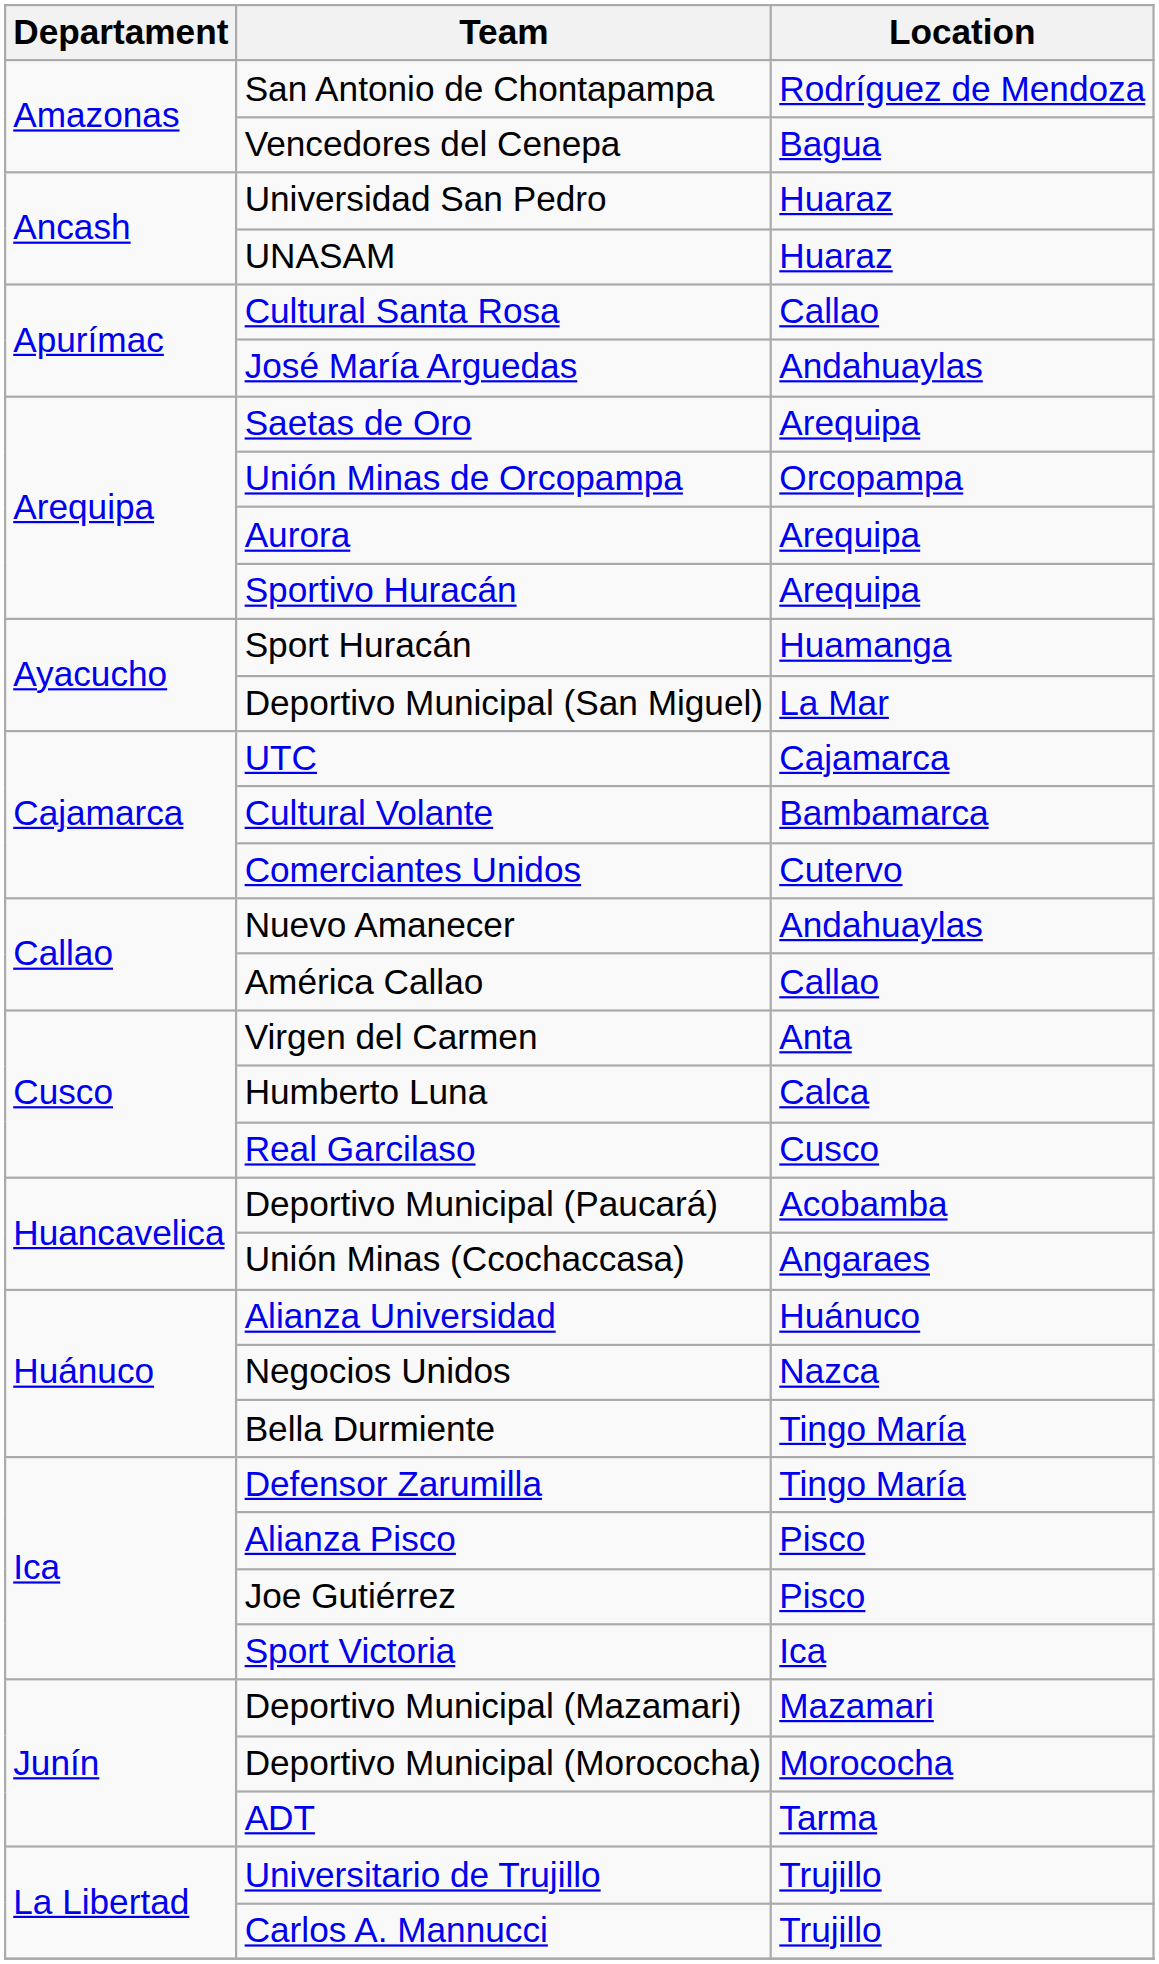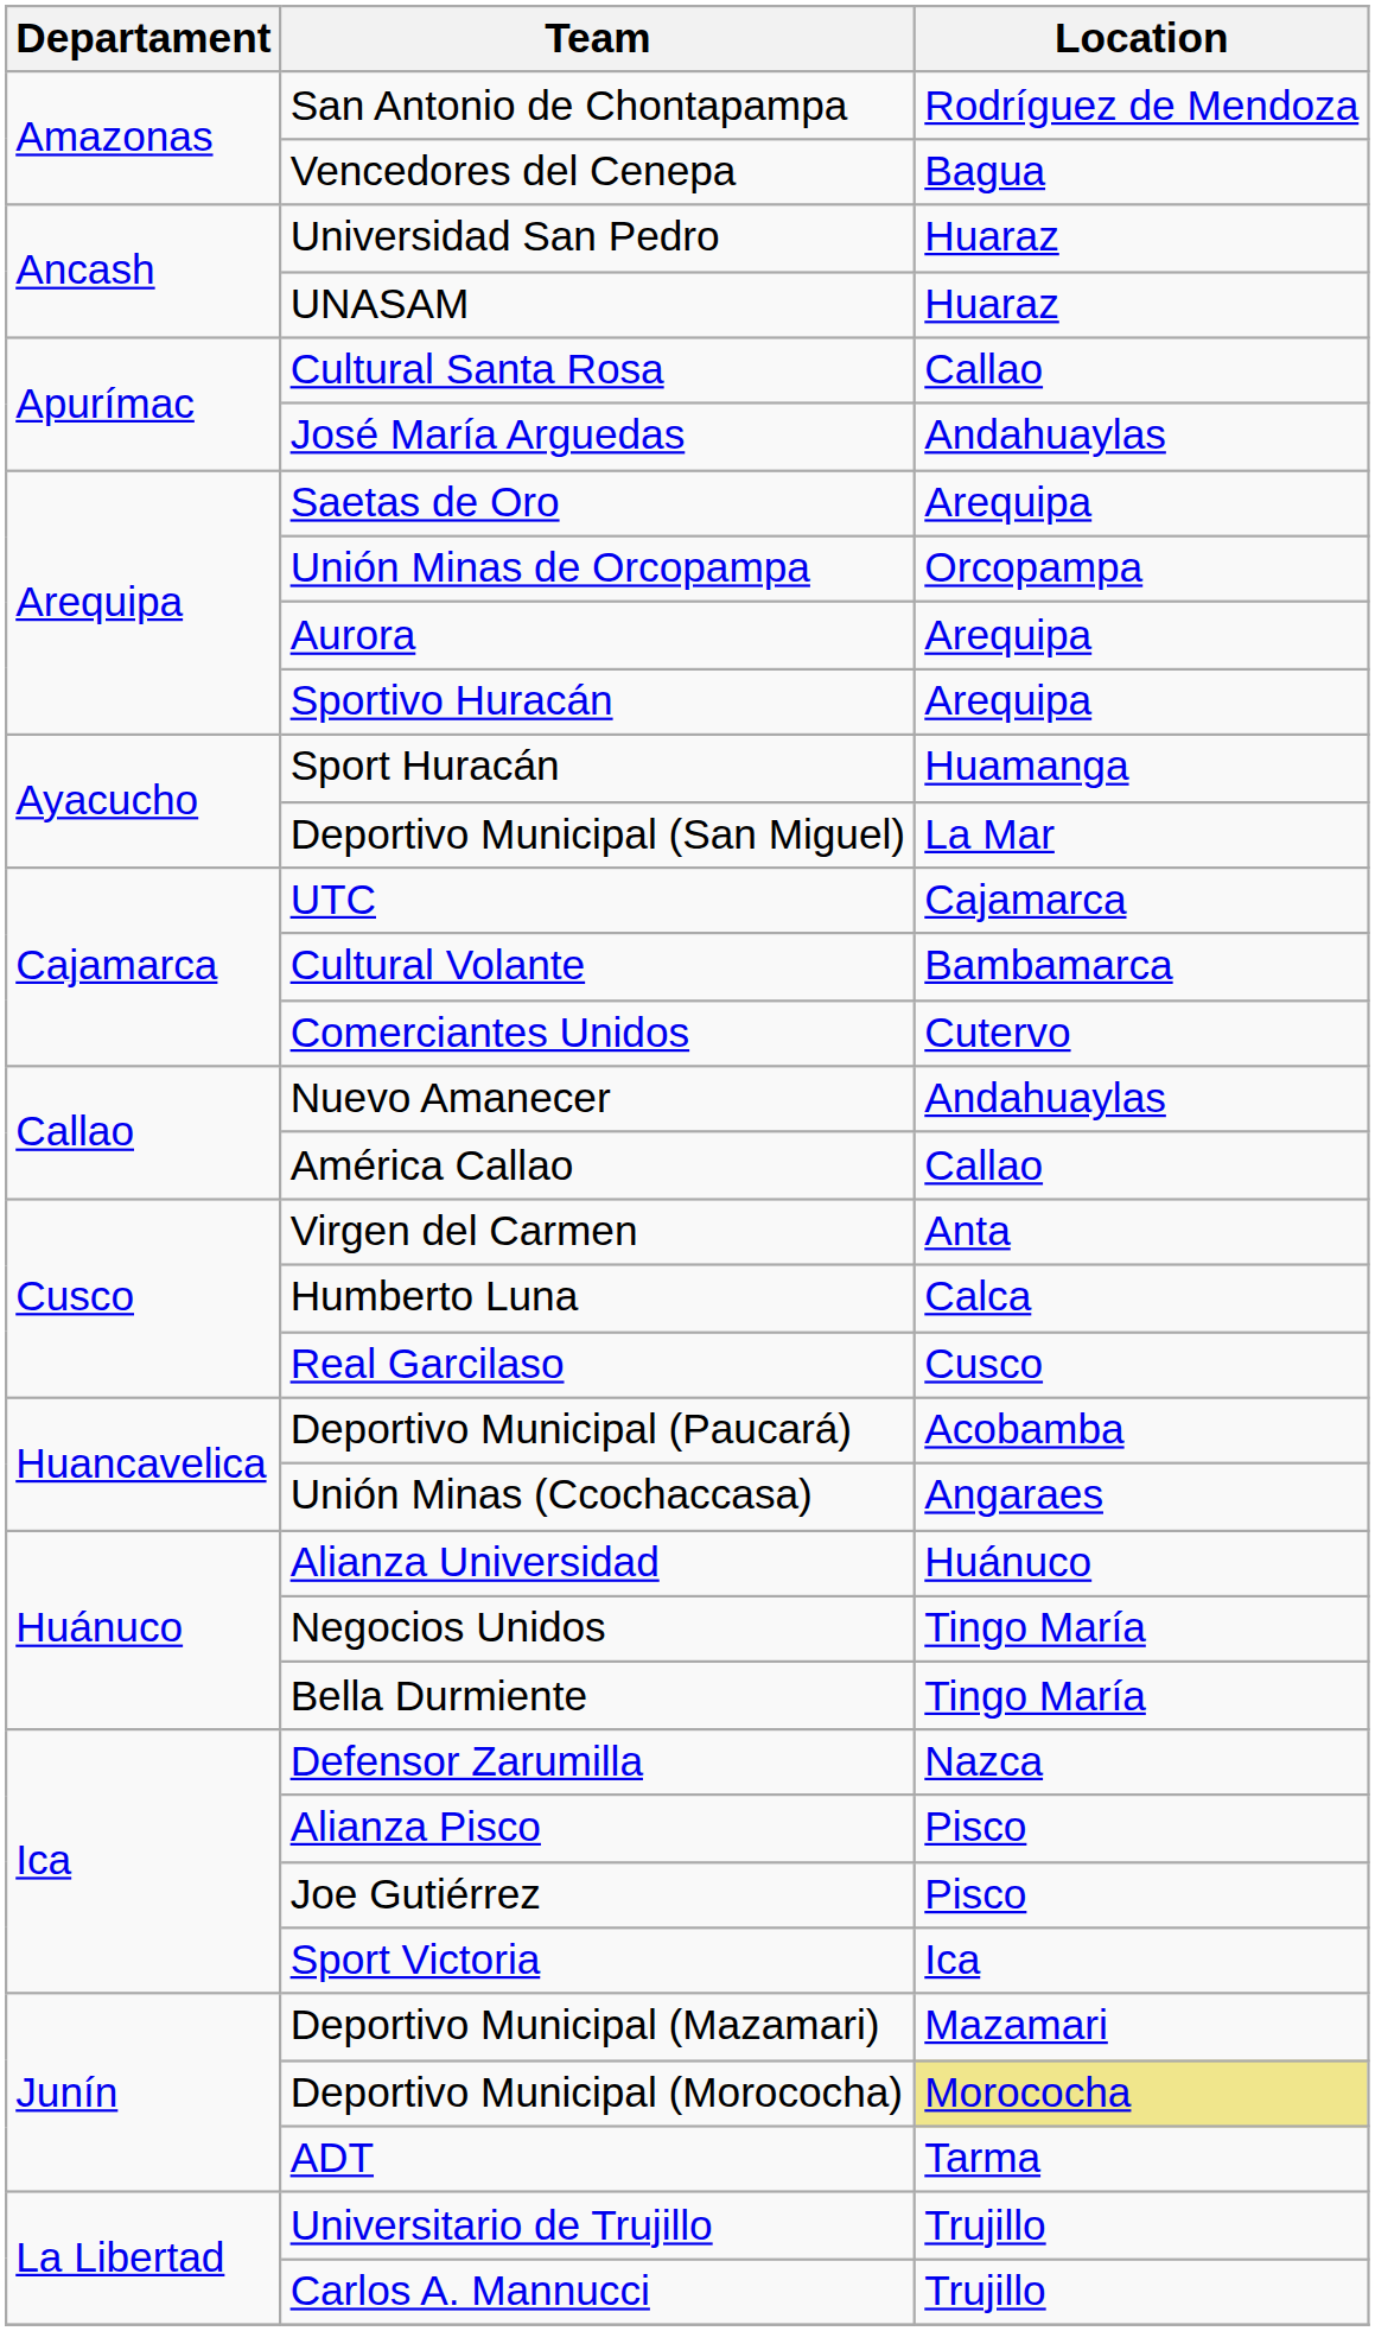 <table class="wikitable">
 <tr>
 <th>Departament</th>
 <th>Team</th>
 <th>Location</th>
 </tr>
 <tr>
 <td rowspan="2"><a href='#'>Amazonas</a></td>
 <td>San Antonio de Chontapampa</td>
 <td><a href='#'>Rodríguez de Mendoza</a></td>
 </tr>
 <tr>
 <td>Vencedores del Cenepa</td>
 <td><a href='#'>Bagua</a></td>
 </tr>
 <tr>
 <td rowspan="2"><a href='#'>Ancash</a></td>
 <td>Universidad San Pedro</td>
 <td><a href='#'>Huaraz</a></td>
 </tr>
 <tr>
 <td>UNASAM</td>
 <td><a href='#'>Huaraz</a></td>
 </tr>
 <tr>
 <td rowspan="2"><a href='#'>Apurímac</a></td>
 <td><a href='#'>Cultural Santa Rosa</a></td>
 <td><a href='#'>Callao</a></td>
 </tr>
 <tr>
 <td><a href='#'>José María Arguedas</a></td>
 <td><a href='#'>Andahuaylas</a></td>
 </tr>
 <tr>
 <td rowspan="4"><a href='#'>Arequipa</a></td>
 <td><a href='#'>Saetas de Oro</a></td>
 <td><a href='#'>Arequipa</a></td>
 </tr>
 <tr>
 <td><a href='#'>Unión Minas de Orcopampa</a></td>
 <td><a href='#'>Orcopampa</a></td>
 </tr>
 <tr>
 <td><a href='#'>Aurora</a></td>
 <td><a href='#'>Arequipa</a></td>
 </tr>
 <tr>
 <td><a href='#'>Sportivo Huracán</a></td>
 <td><a href='#'>Arequipa</a></td>
 </tr>
 <tr>
 <td rowspan="2"><a href='#'>Ayacucho</a></td>
 <td>Sport Huracán</td>
 <td><a href='#'>Huamanga</a></td>
 </tr>
 <tr>
 <td>Deportivo Municipal (San Miguel)</td>
 <td><a href='#'>La Mar</a></td>
 </tr>
 <tr>
 <td rowspan="3"><a href='#'>Cajamarca</a></td>
 <td><a href='#'>UTC</a></td>
 <td><a href='#'>Cajamarca</a></td>
 </tr>
 <tr>
 <td><a href='#'>Cultural Volante</a></td>
 <td><a href='#'>Bambamarca</a></td>
 </tr>
 <tr>
 <td><a href='#'>Comerciantes Unidos</a></td>
 <td><a href='#'>Cutervo</a></td>
 </tr>
 <tr>
 <td rowspan="2"><a href='#'>Callao</a></td>
 <td>Nuevo Amanecer</td>
 <td><a href='#'>Andahuaylas</a></td>
 </tr>
 <tr>
 <td>América Callao</td>
 <td><a href='#'>Callao</a></td>
 </tr>
 <tr>
 <td rowspan="3"><a href='#'>Cusco</a></td>
 <td>Virgen del Carmen</td>
 <td><a href='#'>Anta</a></td>
 </tr>
 <tr>
 <td>Humberto Luna</td>
 <td><a href='#'>Calca</a></td>
 </tr>
 <tr>
 <td><a href='#'>Real Garcilaso</a></td>
 <td><a href='#'>Cusco</a></td>
 </tr>
 <tr>
 <td rowspan="2"><a href='#'>Huancavelica</a></td>
 <td>Deportivo Municipal (Paucará)</td>
 <td><a href='#'>Acobamba</a></td>
 </tr>
 <tr>
 <td>Unión Minas (Ccochaccasa)</td>
 <td><a href='#'>Angaraes</a></td>
 </tr>
 <tr>
 <td rowspan="3"><a href='#'>Huánuco</a></td>
 <td><a href='#'>Alianza Universidad</a></td>
 <td><a href='#'>Huánuco</a></td>
 </tr>
 <tr>
 <td>Negocios Unidos</td>
-<td><a href='#'>Nazca</a></td>
+<td><a href='#'>Tingo María</a></td>
 </tr>
 <tr>
 <td>Bella Durmiente</td>
 <td><a href='#'>Tingo María</a></td>
 </tr>
 <tr>
 <td rowspan="4"><a href='#'>Ica</a></td>
 <td><a href='#'>Defensor Zarumilla</a></td>
-<td><a href='#'>Tingo María</a></td>
+<td><a href='#'>Nazca</a></td>
 </tr>
 <tr>
 <td><a href='#'>Alianza Pisco</a></td>
 <td><a href='#'>Pisco</a></td>
 </tr>
 <tr>
 <td>Joe Gutiérrez</td>
 <td><a href='#'>Pisco</a></td>
 </tr>
 <tr>
 <td><a href='#'>Sport Victoria</a></td>
 <td><a href='#'>Ica</a></td>
 </tr>
 <tr>
 <td rowspan="3"><a href='#'>Junín</a></td>
 <td>Deportivo Municipal (Mazamari)</td>
 <td><a href='#'>Mazamari</a></td>
 </tr>
 <tr>
 <td>Deportivo Municipal (Morococha)</td>
-<td><a href='#'>Morococha</a></td>
+<td style="background: khaki;"><a href='#'>Morococha</a></td>
 </tr>
 <tr>
 <td><a href='#'>ADT</a></td>
 <td><a href='#'>Tarma</a></td>
 </tr>
 <tr>
 <td rowspan="2"><a href='#'>La Libertad</a></td>
 <td><a href='#'>Universitario de Trujillo</a></td>
 <td><a href='#'>Trujillo</a></td>
 </tr>
 <tr>
 <td><a href='#'>Carlos A. Mannucci</a></td>
 <td><a href='#'>Trujillo</a></td>
 </tr>
 <tr>
 </tr>
 </table>
